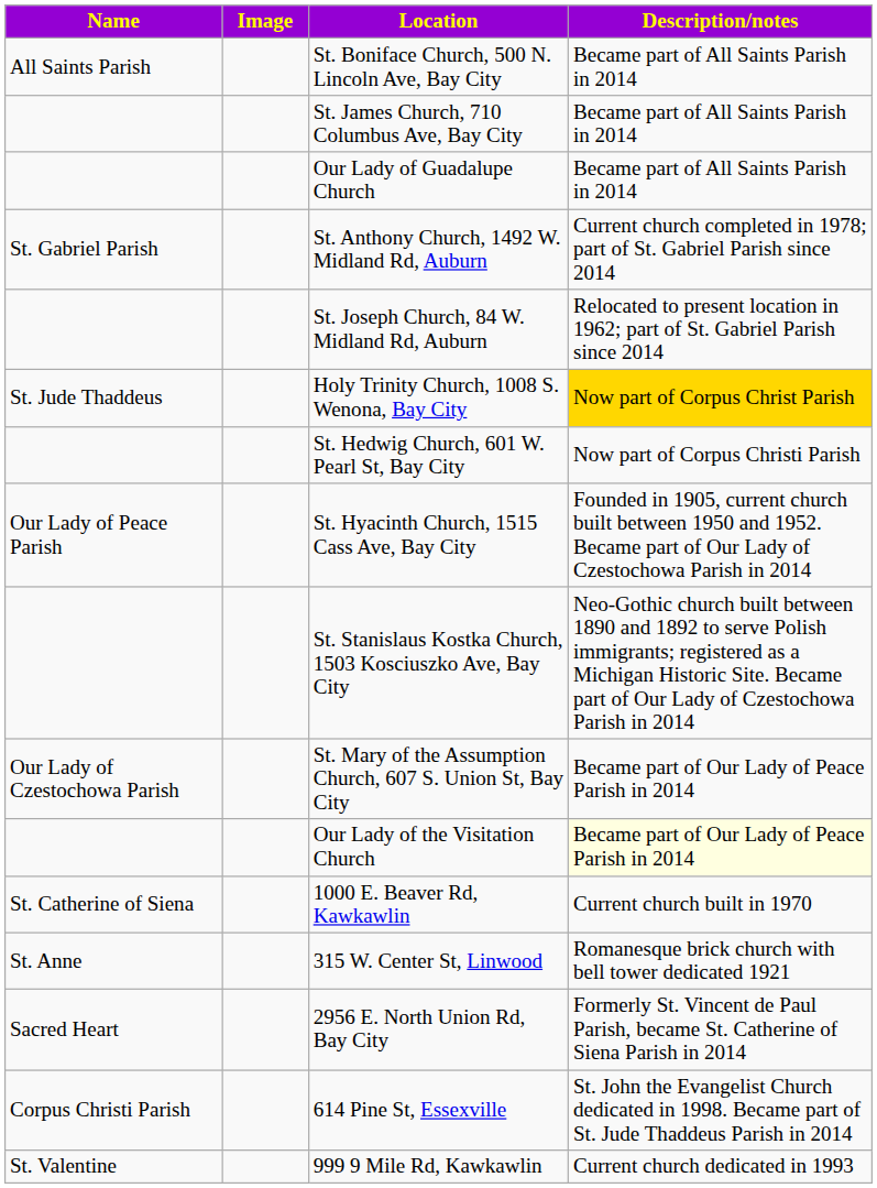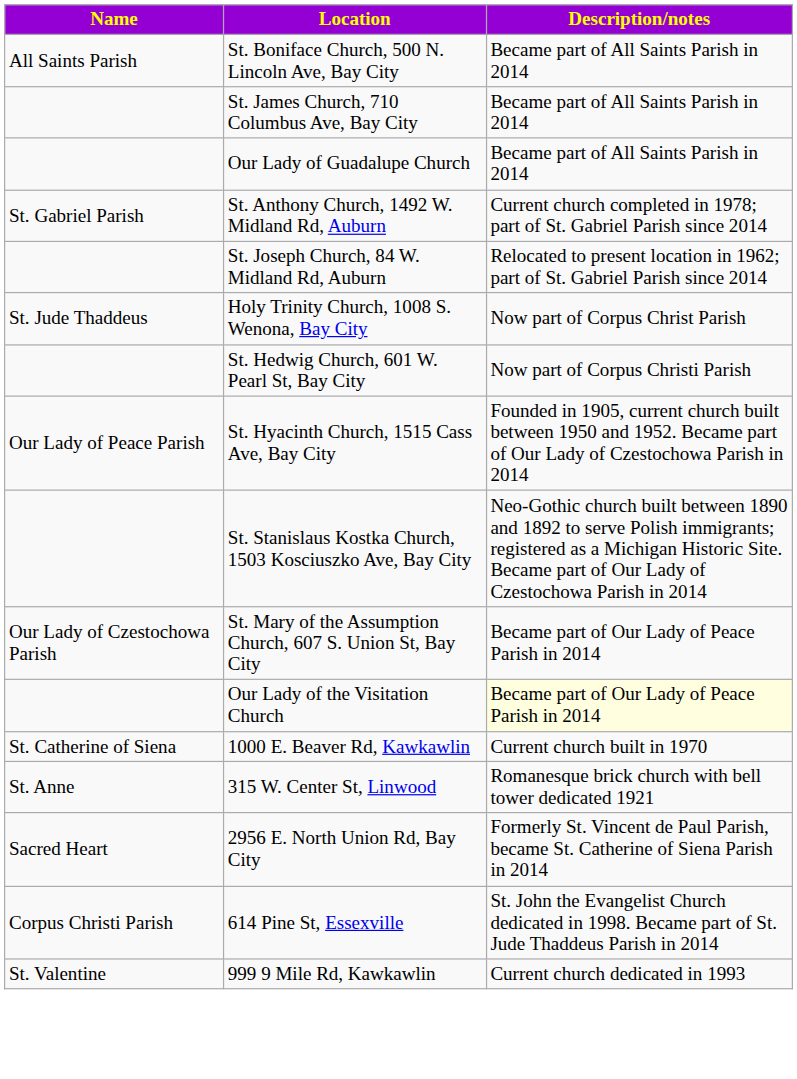 <table class="wikitable sortable" style="width:75%">
 <tr>
 <th style="background:darkviolet; color:yellow;" width="25%"><strong>Name</strong></th>
-<th style="background:darkviolet; color:yellow;" width="10%"><strong>Image</strong></th>
 <th style="background:darkviolet; color:yellow;" width="30%"><strong>Location</strong></th>
 <th style="background:darkviolet; color:yellow;" width="35%"><strong>Description/notes</strong></th>
 </tr>
 <tr>
 <td>All Saints Parish</td>
-<td></td>
 <td>St. Boniface Church, 500 N. Lincoln Ave, Bay City</td>
 <td>Became part of All Saints Parish in 2014</td>
 </tr>
 <tr>
-<td></td>
 <td></td>
 <td>St. James Church, 710 Columbus Ave, Bay City</td>
 <td>Became part of All Saints Parish in 2014</td>
 </tr>
 <tr>
 <td></td>
-<td></td>
 <td>Our Lady of Guadalupe Church</td>
 <td>Became part of All Saints Parish in 2014</td>
 </tr>
 <tr>
 <td>St. Gabriel Parish</td>
-<td></td>
 <td>St. Anthony Church, 1492 W. Midland Rd, <a href='#'>Auburn</a></td>
 <td>Current church completed in 1978; part of St. Gabriel Parish since 2014</td>
 </tr>
 <tr>
-<td></td>
 <td></td>
 <td>St. Joseph Church, 84 W. Midland Rd, Auburn</td>
 <td>Relocated to present location in 1962; part of St. Gabriel Parish since 2014</td>
 </tr>
 <tr>
 <td>St. Jude Thaddeus</td>
-<td></td>
 <td>Holy Trinity Church, 1008 S. Wenona, <a href='#'>Bay City</a></td>
-<td style="background: gold;">Now part of Corpus Christ Parish</td>
+<td>Now part of Corpus Christ Parish</td>
 </tr>
 <tr>
-<td></td>
 <td></td>
 <td>St. Hedwig Church, 601 W. Pearl St, Bay City</td>
 <td>Now part of Corpus Christi Parish</td>
 </tr>
 <tr>
 <td>Our Lady of Peace Parish</td>
-<td></td>
 <td>St. Hyacinth Church, 1515 Cass Ave, Bay City</td>
 <td>Founded in 1905, current church built between 1950 and 1952. Became part of Our Lady of Czestochowa Parish in 2014</td>
 </tr>
 <tr>
-<td></td>
 <td></td>
 <td>St. Stanislaus Kostka Church, 1503 Kosciuszko Ave, Bay City</td>
 <td>Neo-Gothic church built between 1890 and 1892 to serve Polish immigrants; registered as a Michigan Historic Site. Became part of Our Lady of Czestochowa Parish in 2014</td>
 </tr>
 <tr>
 <td>Our Lady of Czestochowa Parish</td>
-<td></td>
 <td>St. Mary of the Assumption Church, 607 S. Union St, Bay City</td>
 <td>Became part of Our Lady of Peace Parish in 2014</td>
 </tr>
 <tr>
-<td></td>
 <td></td>
 <td>Our Lady of the Visitation Church</td>
 <td style="background: lightyellow;">Became part of Our Lady of Peace Parish in 2014</td>
 </tr>
 <tr>
 <td>St. Catherine of Siena</td>
-<td></td>
 <td>1000 E. Beaver Rd, <a href='#'>Kawkawlin</a></td>
 <td>Current church built in 1970</td>
 </tr>
 <tr>
 <td>St. Anne</td>
-<td></td>
 <td>315 W. Center St, <a href='#'>Linwood</a></td>
 <td>Romanesque brick church with bell tower dedicated 1921</td>
 </tr>
 <tr>
 <td>Sacred Heart</td>
-<td></td>
 <td>2956 E. North Union Rd, Bay City</td>
 <td>Formerly St. Vincent de Paul Parish, became St. Catherine of Siena Parish in 2014</td>
 </tr>
 <tr>
 <td>Corpus Christi Parish</td>
-<td></td>
 <td>614 Pine St, <a href='#'>Essexville</a></td>
 <td>St. John the Evangelist Church dedicated in 1998. Became part of St. Jude Thaddeus Parish in 2014</td>
 </tr>
 <tr>
 <td>St. Valentine</td>
-<td></td>
 <td>999 9 Mile Rd, Kawkawlin</td>
 <td>Current church dedicated in 1993</td>
 </tr>
 </table>
